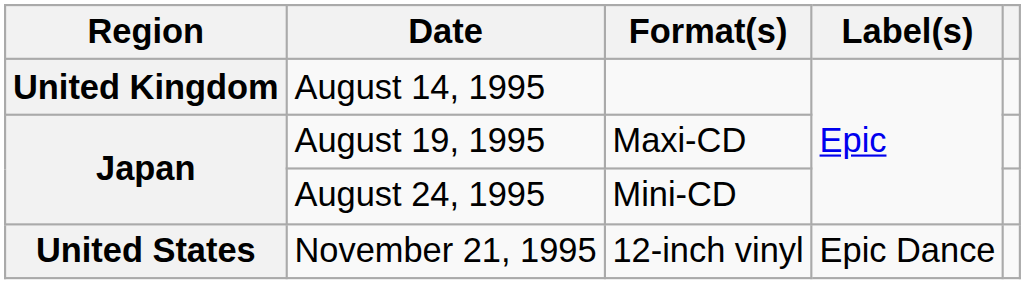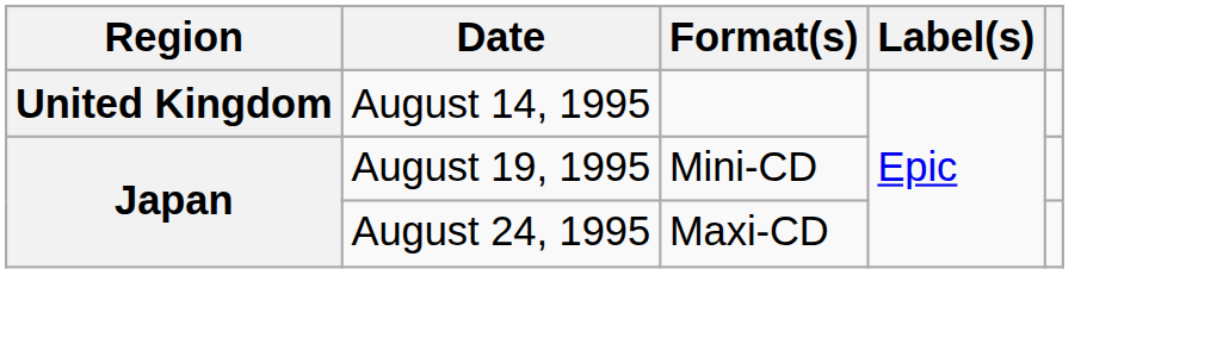 <table class="wikitable plainrowheaders">
 <tr>
 <th scope="col">Region</th>
 <th scope="col">Date</th>
 <th scope="col">Format(s)</th>
 <th scope="col">Label(s)</th>
 <th scope="col"></th>
 </tr>
 <tr>
 <th scope="row">United Kingdom</th>
 <td>August 14, 1995</td>
 <td></td>
 <td rowspan="3"><a href='#'>Epic</a></td>
 <td></td>
 </tr>
 <tr>
 <th scope="row" rowspan="2">Japan</th>
 <td>August 19, 1995</td>
-<td>Maxi-CD</td>
+<td>Mini-CD</td>
 <td></td>
 </tr>
 <tr>
 <td>August 24, 1995</td>
-<td>Mini-CD</td>
-<td></td>
-</tr>
-<tr>
-<th scope="row">United States</th>
-<td>November 21, 1995</td>
-<td>12-inch vinyl</td>
-<td>Epic Dance</td>
+<td>Maxi-CD</td>
 <td></td>
 </tr>
 </table>
